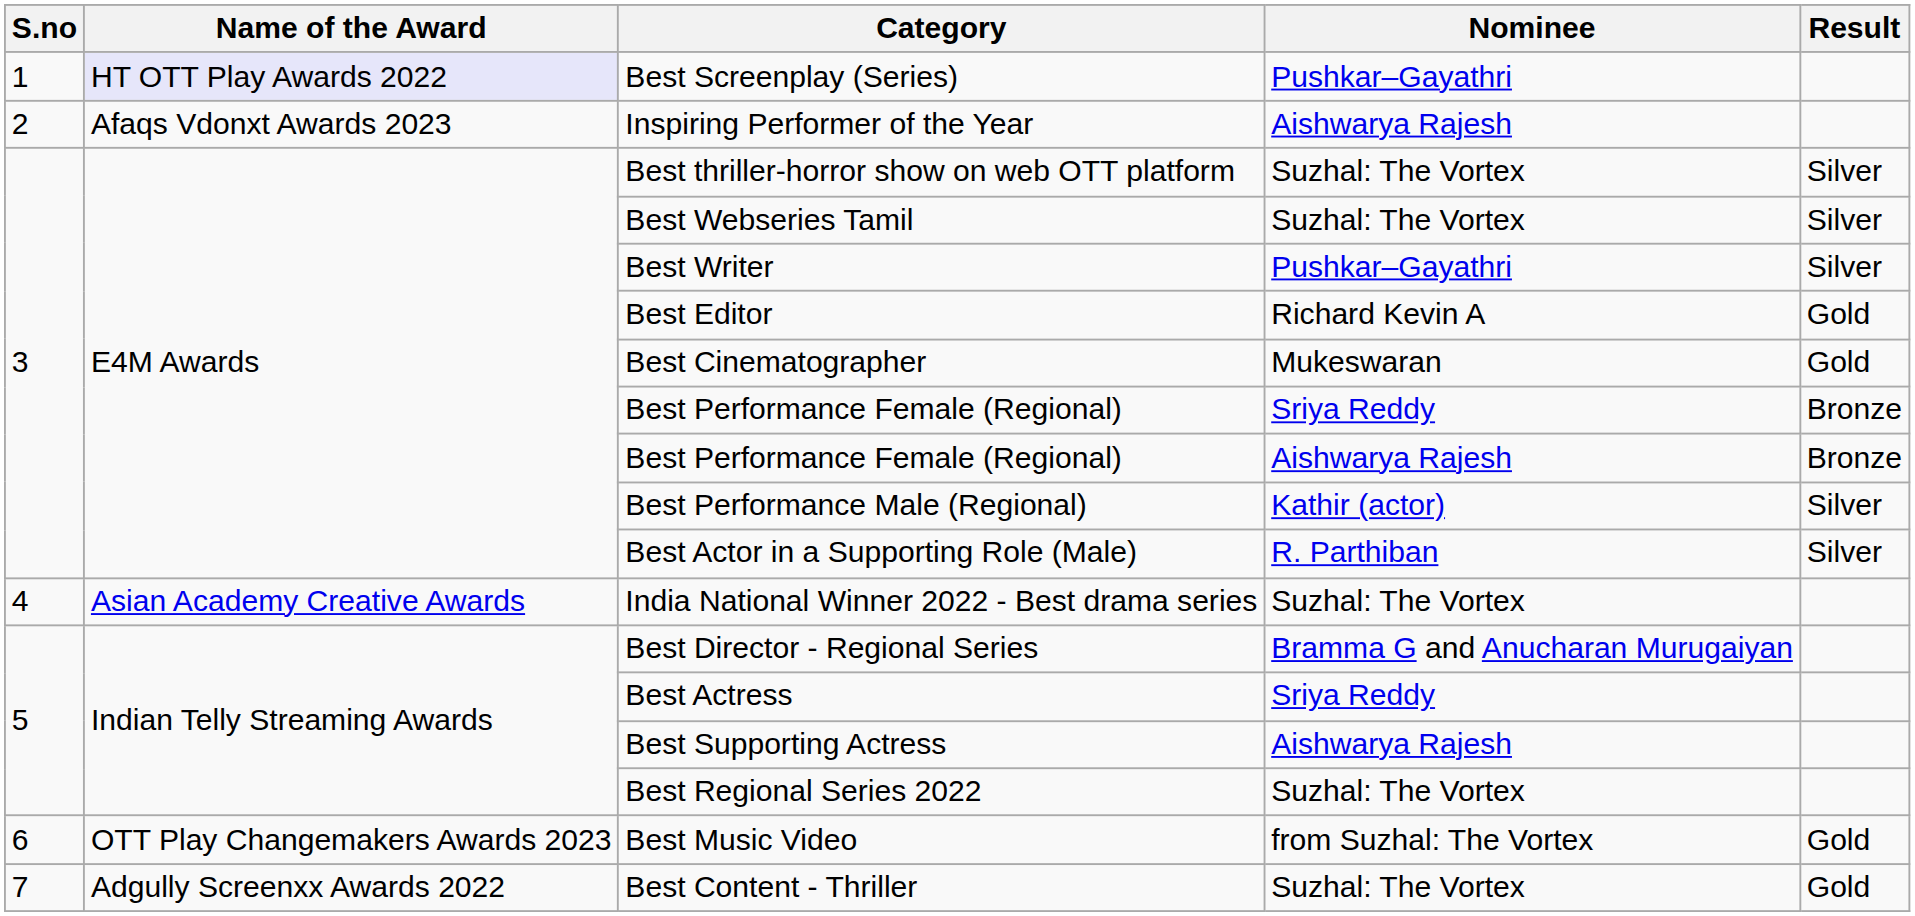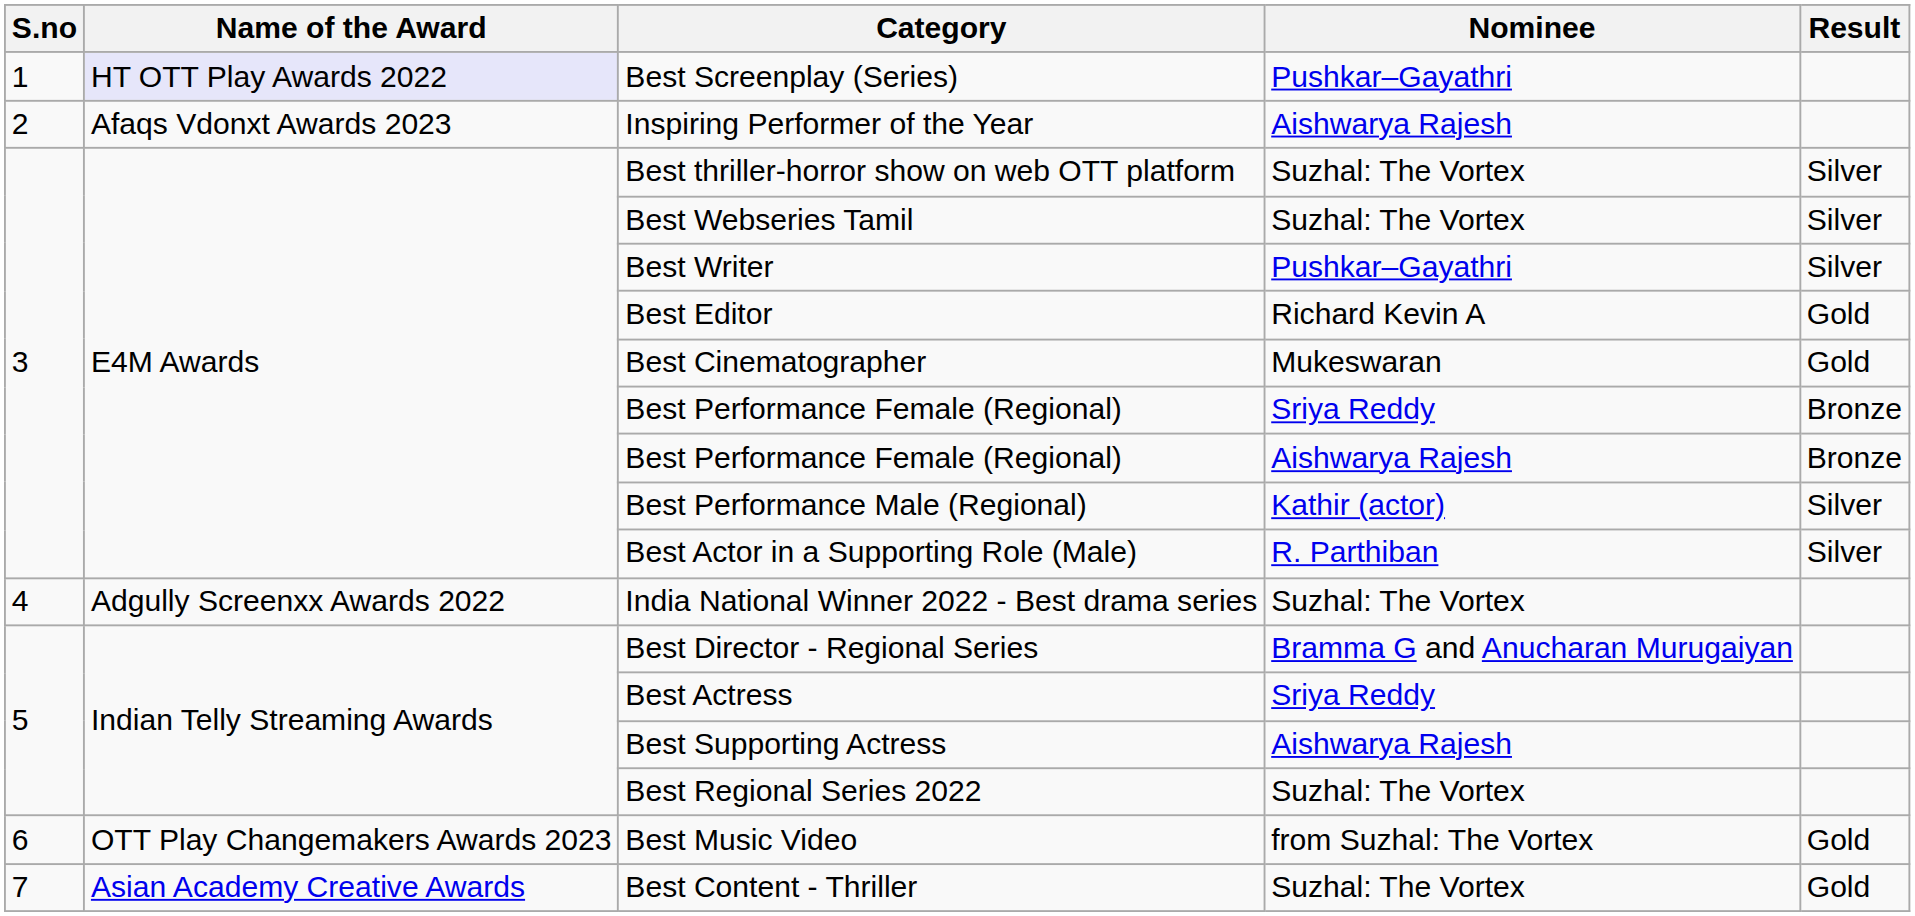 <table class="wikitable">
 <tr>
 <th>S.no</th>
 <th>Name of the Award</th>
 <th>Category</th>
 <th>Nominee</th>
 <th>Result</th>
 </tr>
 <tr>
 <td>1</td>
 <td style="background: lavender;">HT OTT Play Awards 2022</td>
 <td>Best Screenplay (Series)</td>
 <td><a href='#'>Pushkar–Gayathri</a></td>
 <td></td>
 </tr>
 <tr>
 <td>2</td>
 <td>Afaqs Vdonxt Awards 2023</td>
 <td>Inspiring Performer of the Year</td>
 <td><a href='#'>Aishwarya Rajesh</a></td>
 <td></td>
 </tr>
 <tr>
 <td rowspan="9">3</td>
 <td rowspan="9">E4M Awards</td>
 <td>Best thriller-horror show on web OTT platform</td>
 <td>Suzhal: The Vortex</td>
 <td>Silver</td>
 </tr>
 <tr>
 <td>Best Webseries Tamil</td>
 <td>Suzhal: The Vortex</td>
 <td>Silver</td>
 </tr>
 <tr>
 <td>Best Writer</td>
 <td><a href='#'>Pushkar–Gayathri</a></td>
 <td>Silver</td>
 </tr>
 <tr>
 <td>Best Editor</td>
 <td>Richard Kevin A</td>
 <td>Gold</td>
 </tr>
 <tr>
 <td>Best Cinematographer</td>
 <td>Mukeswaran</td>
 <td>Gold</td>
 </tr>
 <tr>
 <td>Best Performance Female (Regional)</td>
 <td><a href='#'>Sriya Reddy</a></td>
 <td>Bronze</td>
 </tr>
 <tr>
 <td>Best Performance Female (Regional)</td>
 <td><a href='#'>Aishwarya Rajesh</a></td>
 <td>Bronze</td>
 </tr>
 <tr>
 <td>Best Performance Male (Regional)</td>
 <td><a href='#'>Kathir (actor)</a></td>
 <td>Silver</td>
 </tr>
 <tr>
 <td>Best Actor in a Supporting Role (Male)</td>
 <td><a href='#'>R. Parthiban</a></td>
 <td>Silver</td>
 </tr>
 <tr>
 <td>4</td>
-<td><a href='#'>Asian Academy Creative Awards</a></td>
+<td>Adgully Screenxx Awards 2022</td>
 <td>India National Winner 2022 - Best drama series</td>
 <td>Suzhal: The Vortex</td>
 <td></td>
 </tr>
 <tr>
 <td rowspan="4">5</td>
 <td rowspan="4">Indian Telly Streaming Awards</td>
 <td>Best Director - Regional Series</td>
 <td><a href='#'>Bramma G</a> and <a href='#'>Anucharan Murugaiyan</a></td>
 <td></td>
 </tr>
 <tr>
 <td>Best Actress</td>
 <td><a href='#'>Sriya Reddy</a></td>
 <td></td>
 </tr>
 <tr>
 <td>Best Supporting Actress</td>
 <td><a href='#'>Aishwarya Rajesh</a></td>
 <td></td>
 </tr>
 <tr>
 <td>Best Regional Series 2022</td>
 <td>Suzhal: The Vortex</td>
 <td></td>
 </tr>
 <tr>
 <td>6</td>
 <td>OTT Play Changemakers Awards 2023</td>
 <td>Best Music Video</td>
 <td> from Suzhal: The Vortex</td>
 <td>Gold</td>
 </tr>
 <tr>
 <td>7</td>
-<td>Adgully Screenxx Awards 2022</td>
+<td><a href='#'>Asian Academy Creative Awards</a></td>
 <td>Best Content - Thriller</td>
 <td>Suzhal: The Vortex</td>
 <td>Gold</td>
 </tr>
 </table>
